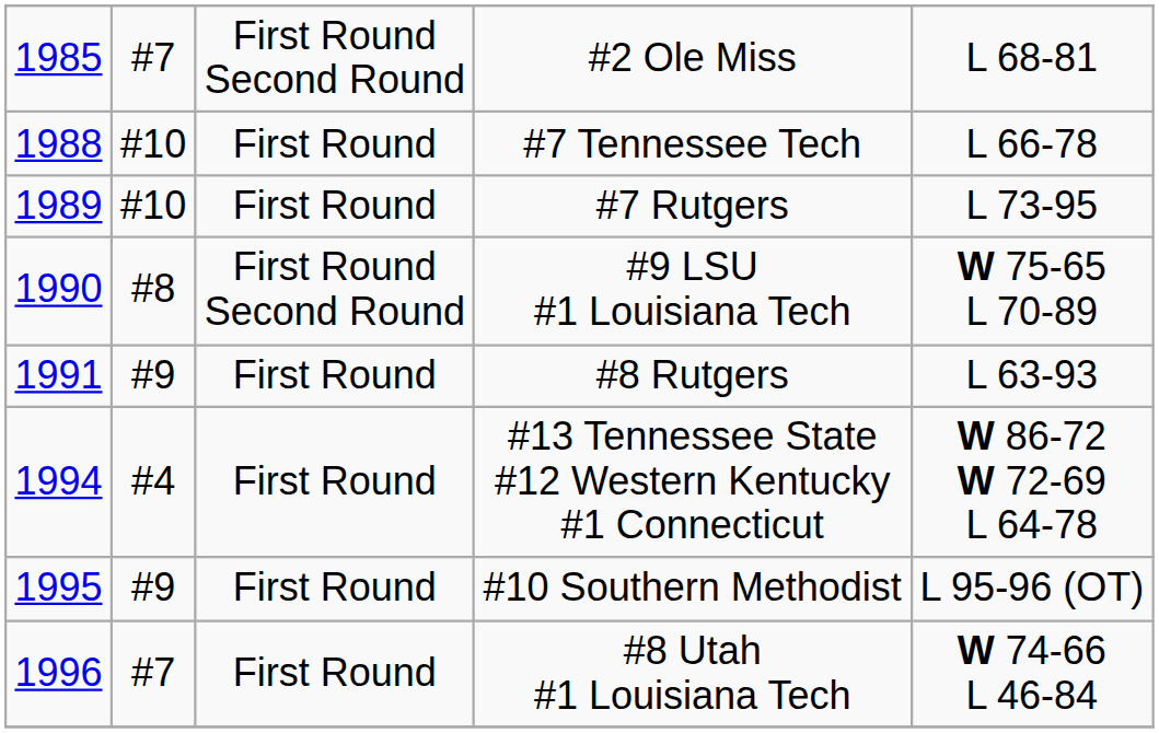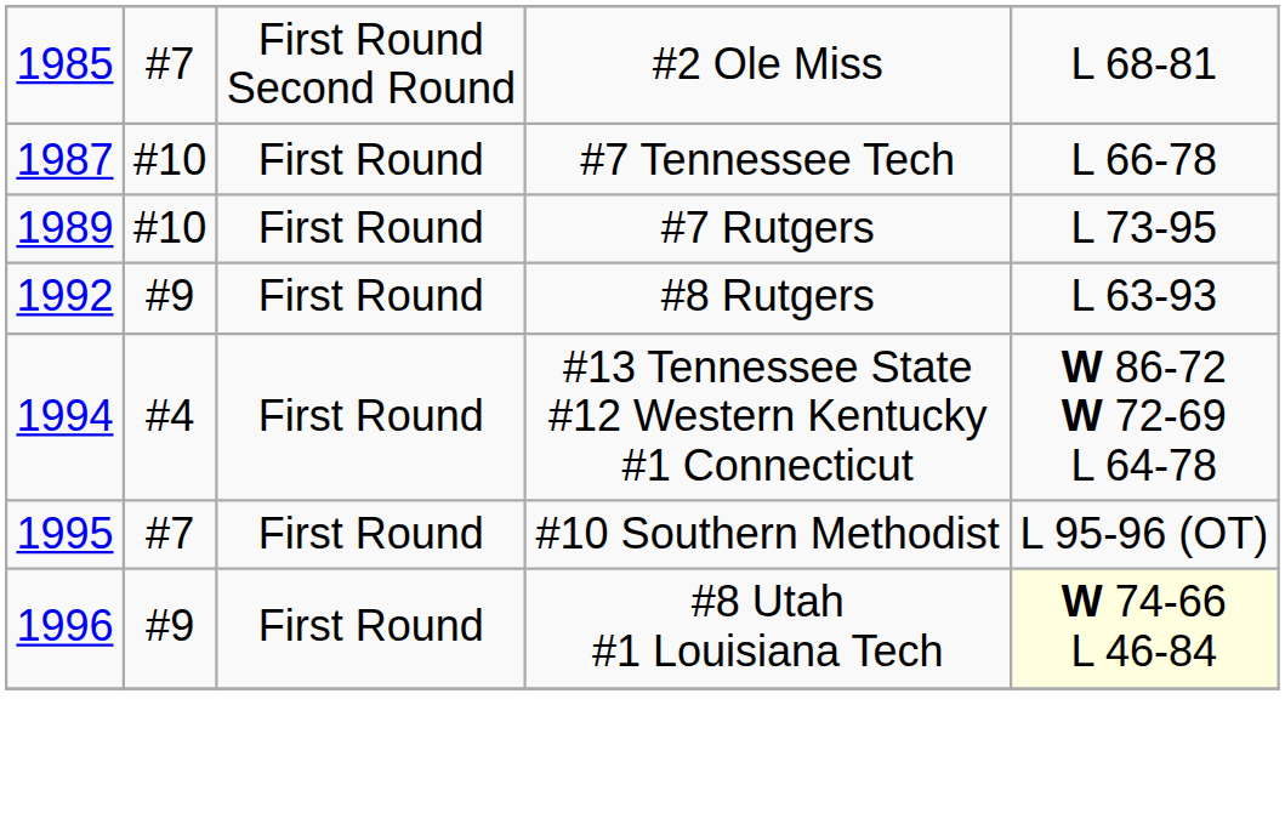 <table class="wikitable" style="text-align:center">
 <tr>
 </tr>
 <tr>
 <td rowspan=1><a href='#'>1985</a></td>
 <td>#7</td>
 <td>First Round<br>Second Round</td>
 <td>#2 Ole Miss</td>
 <td>L 68-81</td>
 </tr>
 <tr style="text-align:center;">
-<td rowspan=1><a href='#'>1988</a></td>
+<td rowspan=1><a href='#'>1987</a></td>
 <td>#10</td>
 <td>First Round</td>
 <td>#7 Tennessee Tech</td>
 <td>L 66-78</td>
 </tr>
 <tr style="text-align:center;">
 <td rowspan=1><a href='#'>1989</a></td>
 <td>#10</td>
 <td>First Round</td>
 <td>#7 Rutgers</td>
 <td>L 73-95</td>
 </tr>
 <tr style="text-align:center;">
-<td rowspan=1><a href='#'>1990</a></td>
-<td>#8</td>
-<td>First Round<br>Second Round</td>
-<td>#9 LSU<br>#1 Louisiana Tech</td>
-<td><strong>W</strong> 75-65<br>L 70-89</td>
-</tr>
-<tr style="text-align:center;">
-<td rowspan=1><a href='#'>1991</a></td>
+<td rowspan=1><a href='#'>1992</a></td>
 <td>#9</td>
 <td>First Round</td>
 <td>#8 Rutgers</td>
 <td>L 63-93</td>
 </tr>
 <tr style="text-align:center;">
 <td rowspan=1><a href='#'>1994</a></td>
 <td>#4</td>
 <td>First Round</td>
 <td>#13 Tennessee State<br>#12 Western Kentucky<br>#1 Connecticut</td>
 <td><strong>W</strong> 86-72<br><strong>W</strong> 72-69<br>L 64-78</td>
 </tr>
 <tr style="text-align:center;">
 <td rowspan=1><a href='#'>1995</a></td>
-<td>#9</td>
+<td>#7</td>
 <td>First Round</td>
 <td>#10 Southern Methodist</td>
 <td>L 95-96 (OT)</td>
 </tr>
 <tr style="text-align:center;">
 <td rowspan=1><a href='#'>1996</a></td>
-<td>#7</td>
+<td>#9</td>
 <td>First Round</td>
 <td>#8 Utah<br>#1 Louisiana Tech</td>
-<td><strong>W</strong> 74-66<br>L 46-84</td>
+<td style="background: lightyellow;"><strong>W</strong> 74-66<br>L 46-84</td>
 </tr>
 <tr style="text-align:center;">
 </tr>
 </table>
